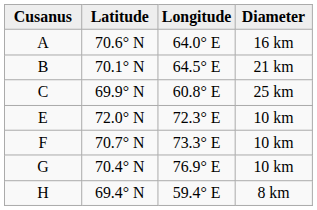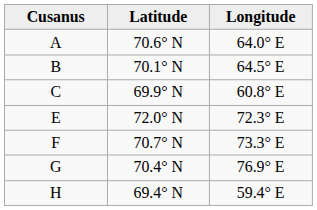 <table class="wikitable">
 <tr>
 <th width="25%" style="background:#eeeeee;">Cusanus</th>
 <th width="25%" style="background:#eeeeee;">Latitude</th>
 <th width="25%" style="background:#eeeeee;">Longitude</th>
-<th width="25%" style="background:#eeeeee;">Diameter</th>
 </tr>
 <tr>
 <td align="center">A</td>
 <td align="center">70.6° N</td>
 <td align="center">64.0° E</td>
-<td align="center">16 km</td>
 </tr>
 <tr>
 <td align="center">B</td>
 <td align="center">70.1° N</td>
 <td align="center">64.5° E</td>
-<td align="center">21 km</td>
 </tr>
 <tr>
 <td align="center">C</td>
 <td align="center">69.9° N</td>
 <td align="center">60.8° E</td>
-<td align="center">25 km</td>
 </tr>
 <tr>
 <td align="center">E</td>
 <td align="center">72.0° N</td>
 <td align="center">72.3° E</td>
-<td align="center">10 km</td>
 </tr>
 <tr>
 <td align="center">F</td>
 <td align="center">70.7° N</td>
 <td align="center">73.3° E</td>
-<td align="center">10 km</td>
 </tr>
 <tr>
 <td align="center">G</td>
 <td align="center">70.4° N</td>
 <td align="center">76.9° E</td>
-<td align="center">10 km</td>
 </tr>
 <tr>
 <td align="center">H</td>
 <td align="center">69.4° N</td>
 <td align="center">59.4° E</td>
-<td align="center">8 km</td>
 </tr>
 </table>
